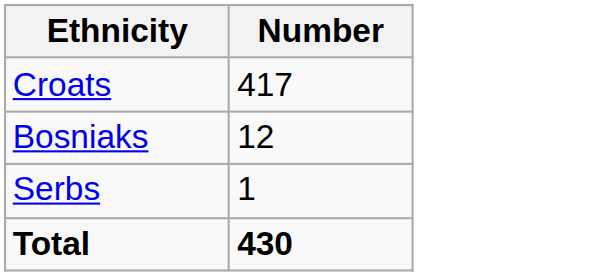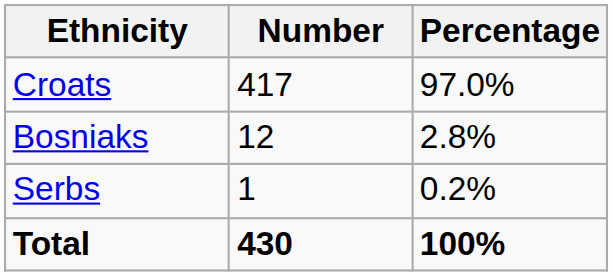 <table class="wikitable">
 <tr>
 <th width="100px">Ethnicity</th>
 <th width="80px">Number</th>
+<th width="80px">Percentage</th>
 </tr>
 <tr>
 <td><a href='#'>Croats</a></td>
 <td>417</td>
+<td>97.0%</td>
 </tr>
 <tr>
 <td><a href='#'>Bosniaks</a></td>
 <td>12</td>
+<td>2.8%</td>
 </tr>
 <tr>
 <td><a href='#'>Serbs</a></td>
 <td>1</td>
+<td>0.2%</td>
 </tr>
 <tr>
 <td><strong>Total</strong></td>
 <td><strong>430</strong></td>
+<td><strong>100%</strong></td>
 </tr>
 </table>
